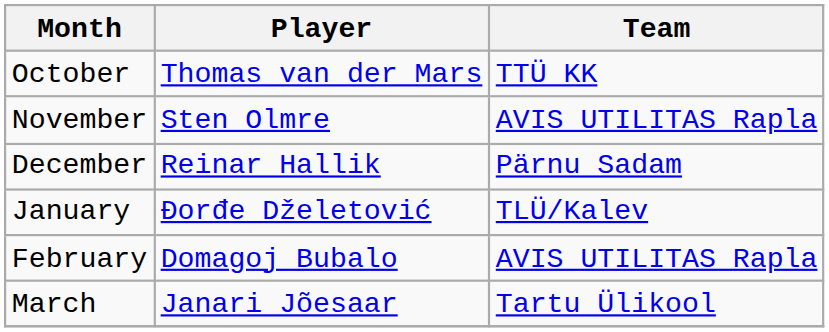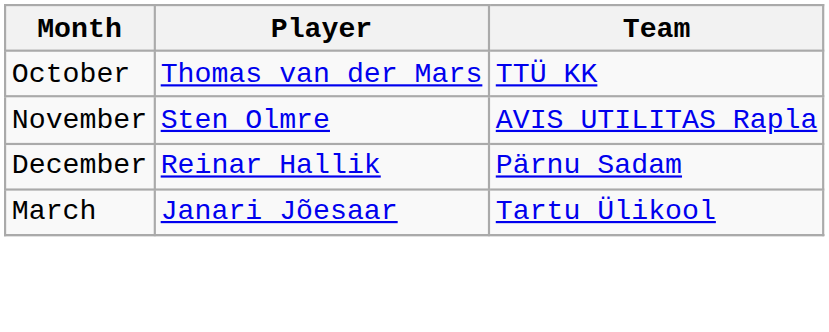 <table class="wikitable sortable">
 <tr>
 <th>Month</th>
 <th>Player</th>
 <th>Team</th>
 </tr>
 <tr>
 <td>October</td>
 <td> <a href='#'>Thomas van der Mars</a></td>
 <td><a href='#'>TTÜ KK</a></td>
 </tr>
 <tr>
 <td>November</td>
 <td> <a href='#'>Sten Olmre</a></td>
 <td><a href='#'>AVIS UTILITAS Rapla</a></td>
 </tr>
 <tr>
 <td>December</td>
 <td> <a href='#'>Reinar Hallik</a></td>
 <td><a href='#'>Pärnu Sadam</a></td>
 </tr>
 <tr>
-<td>January</td>
-<td> <a href='#'>Đorđe Dželetović</a></td>
-<td><a href='#'>TLÜ/Kalev</a></td>
-</tr>
-<tr>
-<td>February</td>
-<td> <a href='#'>Domagoj Bubalo</a></td>
-<td><a href='#'>AVIS UTILITAS Rapla</a></td>
-</tr>
-<tr>
 <td>March</td>
 <td> <a href='#'>Janari Jõesaar</a></td>
 <td><a href='#'>Tartu Ülikool</a></td>
 </tr>
 <tr>
 </tr>
 </table>
